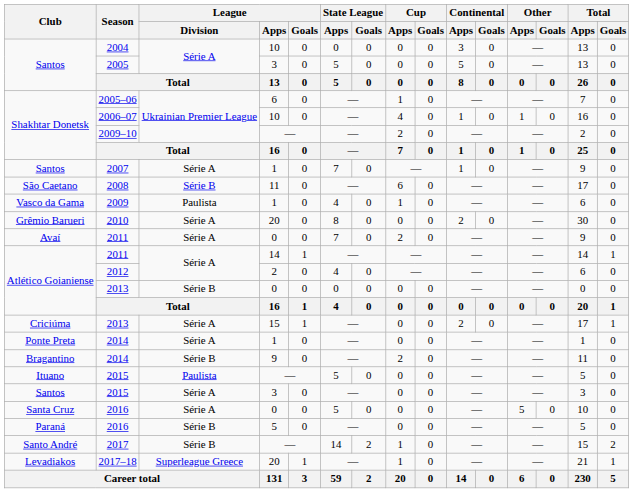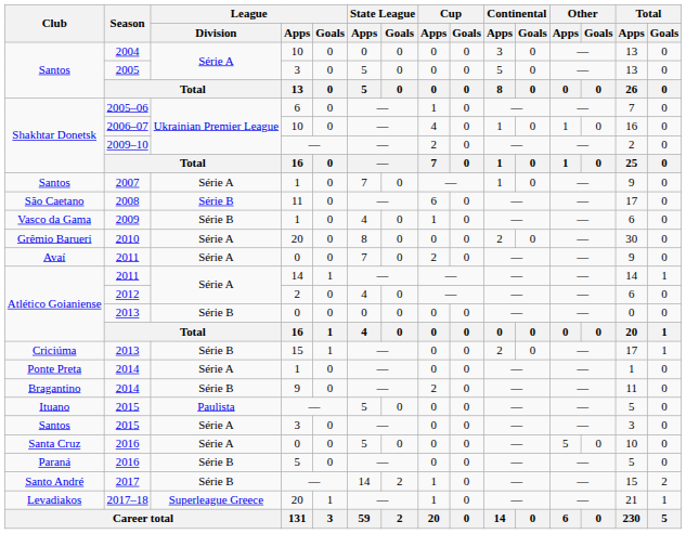 <table class="wikitable" style="text-align:center">
 <tr>
 <th rowspan="2">Club</th>
 <th rowspan="2">Season</th>
 <th colspan="3">League</th>
 <th colspan="2">State League</th>
 <th colspan="2">Cup</th>
 <th colspan="2">Continental</th>
 <th colspan="2">Other</th>
 <th colspan="2">Total</th>
 </tr>
 <tr>
 <th>Division</th>
 <th>Apps</th>
 <th>Goals</th>
 <th>Apps</th>
 <th>Goals</th>
 <th>Apps</th>
 <th>Goals</th>
 <th>Apps</th>
 <th>Goals</th>
 <th>Apps</th>
 <th>Goals</th>
 <th>Apps</th>
 <th>Goals</th>
 </tr>
 <tr>
 <td rowspan="3"><a href='#'>Santos</a></td>
 <td><a href='#'>2004</a></td>
 <td rowspan="2"><a href='#'>Série A</a></td>
 <td>10</td>
 <td>0</td>
 <td>0</td>
 <td>0</td>
 <td>0</td>
 <td>0</td>
 <td>3</td>
 <td>0</td>
 <td colspan="2">—</td>
 <td>13</td>
 <td>0</td>
 </tr>
 <tr>
 <td><a href='#'>2005</a></td>
 <td>3</td>
 <td>0</td>
 <td>5</td>
 <td>0</td>
 <td>0</td>
 <td>0</td>
 <td>5</td>
 <td>0</td>
 <td colspan="2">—</td>
 <td>13</td>
 <td>0</td>
 </tr>
 <tr>
 <th colspan="2">Total</th>
 <th>13</th>
 <th>0</th>
 <th>5</th>
 <th>0</th>
 <th>0</th>
 <th>0</th>
 <th>8</th>
 <th>0</th>
 <th>0</th>
 <th>0</th>
 <th>26</th>
 <th>0</th>
 </tr>
 <tr>
 <td rowspan="4"><a href='#'>Shakhtar Donetsk</a></td>
 <td><a href='#'>2005–06</a></td>
 <td rowspan="3"><a href='#'>Ukrainian Premier League</a></td>
 <td>6</td>
 <td>0</td>
 <td colspan="2">—</td>
 <td>1</td>
 <td>0</td>
 <td colspan="2">—</td>
 <td colspan="2">—</td>
 <td>7</td>
 <td>0</td>
 </tr>
 <tr>
 <td><a href='#'>2006–07</a></td>
 <td>10</td>
 <td>0</td>
 <td colspan="2">—</td>
 <td>4</td>
 <td>0</td>
 <td>1</td>
 <td>0</td>
 <td>1</td>
 <td>0</td>
 <td>16</td>
 <td>0</td>
 </tr>
 <tr>
 <td><a href='#'>2009–10</a></td>
 <td colspan="2">—</td>
 <td colspan="2">—</td>
 <td>2</td>
 <td>0</td>
 <td colspan="2">—</td>
 <td colspan="2">—</td>
 <td>2</td>
 <td>0</td>
 </tr>
 <tr>
 <th colspan="2">Total</th>
 <th>16</th>
 <th>0</th>
 <th colspan="2">—</th>
 <th>7</th>
 <th>0</th>
 <th>1</th>
 <th>0</th>
 <th>1</th>
 <th>0</th>
 <th>25</th>
 <th>0</th>
 </tr>
 <tr>
 <td><a href='#'>Santos</a></td>
 <td><a href='#'>2007</a></td>
 <td>Série A</td>
 <td>1</td>
 <td>0</td>
 <td>7</td>
 <td>0</td>
 <td colspan="2">—</td>
 <td>1</td>
 <td>0</td>
 <td colspan="2">—</td>
 <td>9</td>
 <td>0</td>
 </tr>
 <tr>
 <td><a href='#'>São Caetano</a></td>
 <td><a href='#'>2008</a></td>
 <td><a href='#'>Série B</a></td>
 <td>11</td>
 <td>0</td>
 <td colspan="2">—</td>
 <td>6</td>
 <td>0</td>
 <td colspan="2">—</td>
 <td colspan="2">—</td>
 <td>17</td>
 <td>0</td>
 </tr>
 <tr>
 <td><a href='#'>Vasco da Gama</a></td>
 <td><a href='#'>2009</a></td>
-<td>Paulista</td>
+<td>Série B</td>
 <td>1</td>
 <td>0</td>
 <td>4</td>
 <td>0</td>
 <td>1</td>
 <td>0</td>
 <td colspan="2">—</td>
 <td colspan="2">—</td>
 <td>6</td>
 <td>0</td>
 </tr>
 <tr>
 <td><a href='#'>Grêmio Barueri</a></td>
 <td><a href='#'>2010</a></td>
 <td>Série A</td>
 <td>20</td>
 <td>0</td>
 <td>8</td>
 <td>0</td>
 <td>0</td>
 <td>0</td>
 <td>2</td>
 <td>0</td>
 <td colspan="2">—</td>
 <td>30</td>
 <td>0</td>
 </tr>
 <tr>
 <td><a href='#'>Avaí</a></td>
 <td><a href='#'>2011</a></td>
 <td>Série A</td>
 <td>0</td>
 <td>0</td>
 <td>7</td>
 <td>0</td>
 <td>2</td>
 <td>0</td>
 <td colspan="2">—</td>
 <td colspan="2">—</td>
 <td>9</td>
 <td>0</td>
 </tr>
 <tr>
 <td rowspan="4"><a href='#'>Atlético Goianiense</a></td>
 <td><a href='#'>2011</a></td>
 <td rowspan="2">Série A</td>
 <td>14</td>
 <td>1</td>
 <td colspan="2">—</td>
 <td colspan="2">—</td>
 <td colspan="2">—</td>
 <td colspan="2">—</td>
 <td>14</td>
 <td>1</td>
 </tr>
 <tr>
 <td><a href='#'>2012</a></td>
 <td>2</td>
 <td>0</td>
 <td>4</td>
 <td>0</td>
 <td colspan="2">—</td>
 <td colspan="2">—</td>
 <td colspan="2">—</td>
 <td>6</td>
 <td>0</td>
 </tr>
 <tr>
 <td><a href='#'>2013</a></td>
 <td>Série B</td>
 <td>0</td>
 <td>0</td>
 <td>0</td>
 <td>0</td>
 <td>0</td>
 <td>0</td>
 <td colspan="2">—</td>
 <td colspan="2">—</td>
 <td>0</td>
 <td>0</td>
 </tr>
 <tr>
 <th colspan="2">Total</th>
 <th>16</th>
 <th>1</th>
 <th>4</th>
 <th>0</th>
 <th>0</th>
 <th>0</th>
 <th>0</th>
 <th>0</th>
 <th>0</th>
 <th>0</th>
 <th>20</th>
 <th>1</th>
 </tr>
 <tr>
 <td><a href='#'>Criciúma</a></td>
 <td><a href='#'>2013</a></td>
-<td>Série A</td>
+<td>Série B</td>
 <td>15</td>
 <td>1</td>
 <td colspan="2">—</td>
 <td>0</td>
 <td>0</td>
 <td>2</td>
 <td>0</td>
 <td colspan="2">—</td>
 <td>17</td>
 <td>1</td>
 </tr>
 <tr>
 <td><a href='#'>Ponte Preta</a></td>
 <td><a href='#'>2014</a></td>
 <td>Série A</td>
 <td>1</td>
 <td>0</td>
 <td colspan="2">—</td>
 <td>0</td>
 <td>0</td>
 <td colspan="2">—</td>
 <td colspan="2">—</td>
 <td>1</td>
 <td>0</td>
 </tr>
 <tr>
 <td><a href='#'>Bragantino</a></td>
 <td><a href='#'>2014</a></td>
 <td>Série B</td>
 <td>9</td>
 <td>0</td>
 <td colspan="2">—</td>
 <td>2</td>
 <td>0</td>
 <td colspan="2">—</td>
 <td colspan="2">—</td>
 <td>11</td>
 <td>0</td>
 </tr>
 <tr>
 <td><a href='#'>Ituano</a></td>
 <td><a href='#'>2015</a></td>
 <td><a href='#'>Paulista</a></td>
 <td colspan="2">—</td>
 <td>5</td>
 <td>0</td>
 <td>0</td>
 <td>0</td>
 <td colspan="2">—</td>
 <td colspan="2">—</td>
 <td>5</td>
 <td>0</td>
 </tr>
 <tr>
 <td><a href='#'>Santos</a></td>
 <td><a href='#'>2015</a></td>
 <td>Série A</td>
 <td>3</td>
 <td>0</td>
 <td colspan="2">—</td>
 <td>0</td>
 <td>0</td>
 <td colspan="2">—</td>
 <td colspan="2">—</td>
 <td>3</td>
 <td>0</td>
 </tr>
 <tr>
 <td><a href='#'>Santa Cruz</a></td>
 <td><a href='#'>2016</a></td>
 <td>Série A</td>
 <td>0</td>
 <td>0</td>
 <td>5</td>
 <td>0</td>
 <td>0</td>
 <td>0</td>
 <td colspan="2">—</td>
 <td>5</td>
 <td>0</td>
 <td>10</td>
 <td>0</td>
 </tr>
 <tr>
 <td><a href='#'>Paraná</a></td>
 <td><a href='#'>2016</a></td>
 <td>Série B</td>
 <td>5</td>
 <td>0</td>
 <td colspan="2">—</td>
 <td>0</td>
 <td>0</td>
 <td colspan="2">—</td>
 <td colspan="2">—</td>
 <td>5</td>
 <td>0</td>
 </tr>
 <tr>
 <td><a href='#'>Santo André</a></td>
 <td><a href='#'>2017</a></td>
 <td>Série B</td>
 <td colspan="2">—</td>
 <td>14</td>
 <td>2</td>
 <td>1</td>
 <td>0</td>
 <td colspan="2">—</td>
 <td colspan="2">—</td>
 <td>15</td>
 <td>2</td>
 </tr>
 <tr>
 <td><a href='#'>Levadiakos</a></td>
 <td><a href='#'>2017–18</a></td>
 <td><a href='#'>Superleague Greece</a></td>
 <td>20</td>
 <td>1</td>
 <td colspan="2">—</td>
 <td>1</td>
 <td>0</td>
 <td colspan="2">—</td>
 <td colspan="2">—</td>
 <td>21</td>
 <td>1</td>
 </tr>
 <tr>
 <th colspan="3">Career total</th>
 <th>131</th>
 <th>3</th>
 <th>59</th>
 <th>2</th>
 <th>20</th>
 <th>0</th>
 <th>14</th>
 <th>0</th>
 <th>6</th>
 <th>0</th>
 <th>230</th>
 <th>5</th>
 </tr>
 </table>
